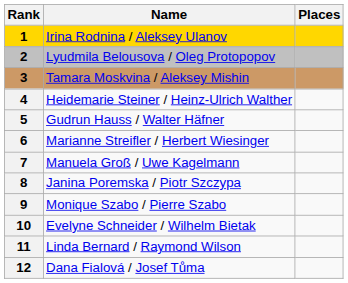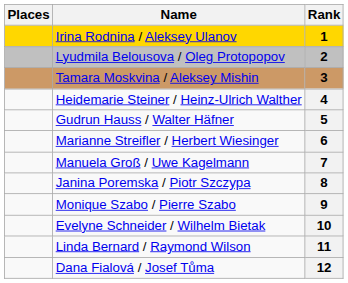 <table class="wikitable">
 <tr>
+<th>Places</th>
+<th>Name</th>
 <th>Rank</th>
-<th>Name</th>
-<th>Places</th>
 </tr>
 <tr bgcolor="gold">
+<td></td>
+<td> <a href='#'>Irina Rodnina</a> / <a href='#'>Aleksey Ulanov</a></td>
 <td align="center"><strong>1</strong></td>
-<td> <a href='#'>Irina Rodnina</a> / <a href='#'>Aleksey Ulanov</a></td>
-<td></td>
 </tr>
 <tr bgcolor="silver">
+<td></td>
+<td> <a href='#'>Lyudmila Belousova</a> / <a href='#'>Oleg Protopopov</a></td>
 <td align="center"><strong>2</strong></td>
-<td> <a href='#'>Lyudmila Belousova</a> / <a href='#'>Oleg Protopopov</a></td>
-<td></td>
 </tr>
 <tr bgcolor="cc9966">
+<td></td>
+<td> <a href='#'>Tamara Moskvina</a> / <a href='#'>Aleksey Mishin</a></td>
 <td align="center"><strong>3</strong></td>
-<td> <a href='#'>Tamara Moskvina</a> / <a href='#'>Aleksey Mishin</a></td>
-<td></td>
 </tr>
 <tr>
+<td></td>
+<td> <a href='#'>Heidemarie Steiner</a> / <a href='#'>Heinz-Ulrich Walther</a></td>
 <th>4</th>
-<td> <a href='#'>Heidemarie Steiner</a> / <a href='#'>Heinz-Ulrich Walther</a></td>
-<td></td>
 </tr>
 <tr>
+<td></td>
+<td> <a href='#'>Gudrun Hauss</a> / <a href='#'>Walter Häfner</a></td>
 <th>5</th>
-<td> <a href='#'>Gudrun Hauss</a> / <a href='#'>Walter Häfner</a></td>
-<td></td>
 </tr>
 <tr>
+<td></td>
+<td> <a href='#'>Marianne Streifler</a> / <a href='#'>Herbert Wiesinger</a></td>
 <th>6</th>
-<td> <a href='#'>Marianne Streifler</a> / <a href='#'>Herbert Wiesinger</a></td>
-<td></td>
 </tr>
 <tr>
+<td></td>
+<td> <a href='#'>Manuela Groß</a> / <a href='#'>Uwe Kagelmann</a></td>
 <th>7</th>
-<td> <a href='#'>Manuela Groß</a> / <a href='#'>Uwe Kagelmann</a></td>
-<td></td>
 </tr>
 <tr>
+<td></td>
+<td> <a href='#'>Janina Poremska</a> / <a href='#'>Piotr Szczypa</a></td>
 <th>8</th>
-<td> <a href='#'>Janina Poremska</a> / <a href='#'>Piotr Szczypa</a></td>
-<td></td>
 </tr>
 <tr>
+<td></td>
+<td> <a href='#'>Monique Szabo</a> / <a href='#'>Pierre Szabo</a></td>
 <th>9</th>
-<td> <a href='#'>Monique Szabo</a> / <a href='#'>Pierre Szabo</a></td>
-<td></td>
 </tr>
 <tr>
+<td></td>
+<td> <a href='#'>Evelyne Schneider</a> / <a href='#'>Wilhelm Bietak</a></td>
 <th>10</th>
-<td> <a href='#'>Evelyne Schneider</a> / <a href='#'>Wilhelm Bietak</a></td>
-<td></td>
 </tr>
 <tr>
+<td></td>
+<td> <a href='#'>Linda Bernard</a> / <a href='#'>Raymond Wilson</a></td>
 <th>11</th>
-<td> <a href='#'>Linda Bernard</a> / <a href='#'>Raymond Wilson</a></td>
-<td></td>
 </tr>
 <tr>
+<td></td>
+<td> <a href='#'>Dana Fialová</a> / <a href='#'>Josef Tůma</a></td>
 <th>12</th>
-<td> <a href='#'>Dana Fialová</a> / <a href='#'>Josef Tůma</a></td>
-<td></td>
 </tr>
 </table>
